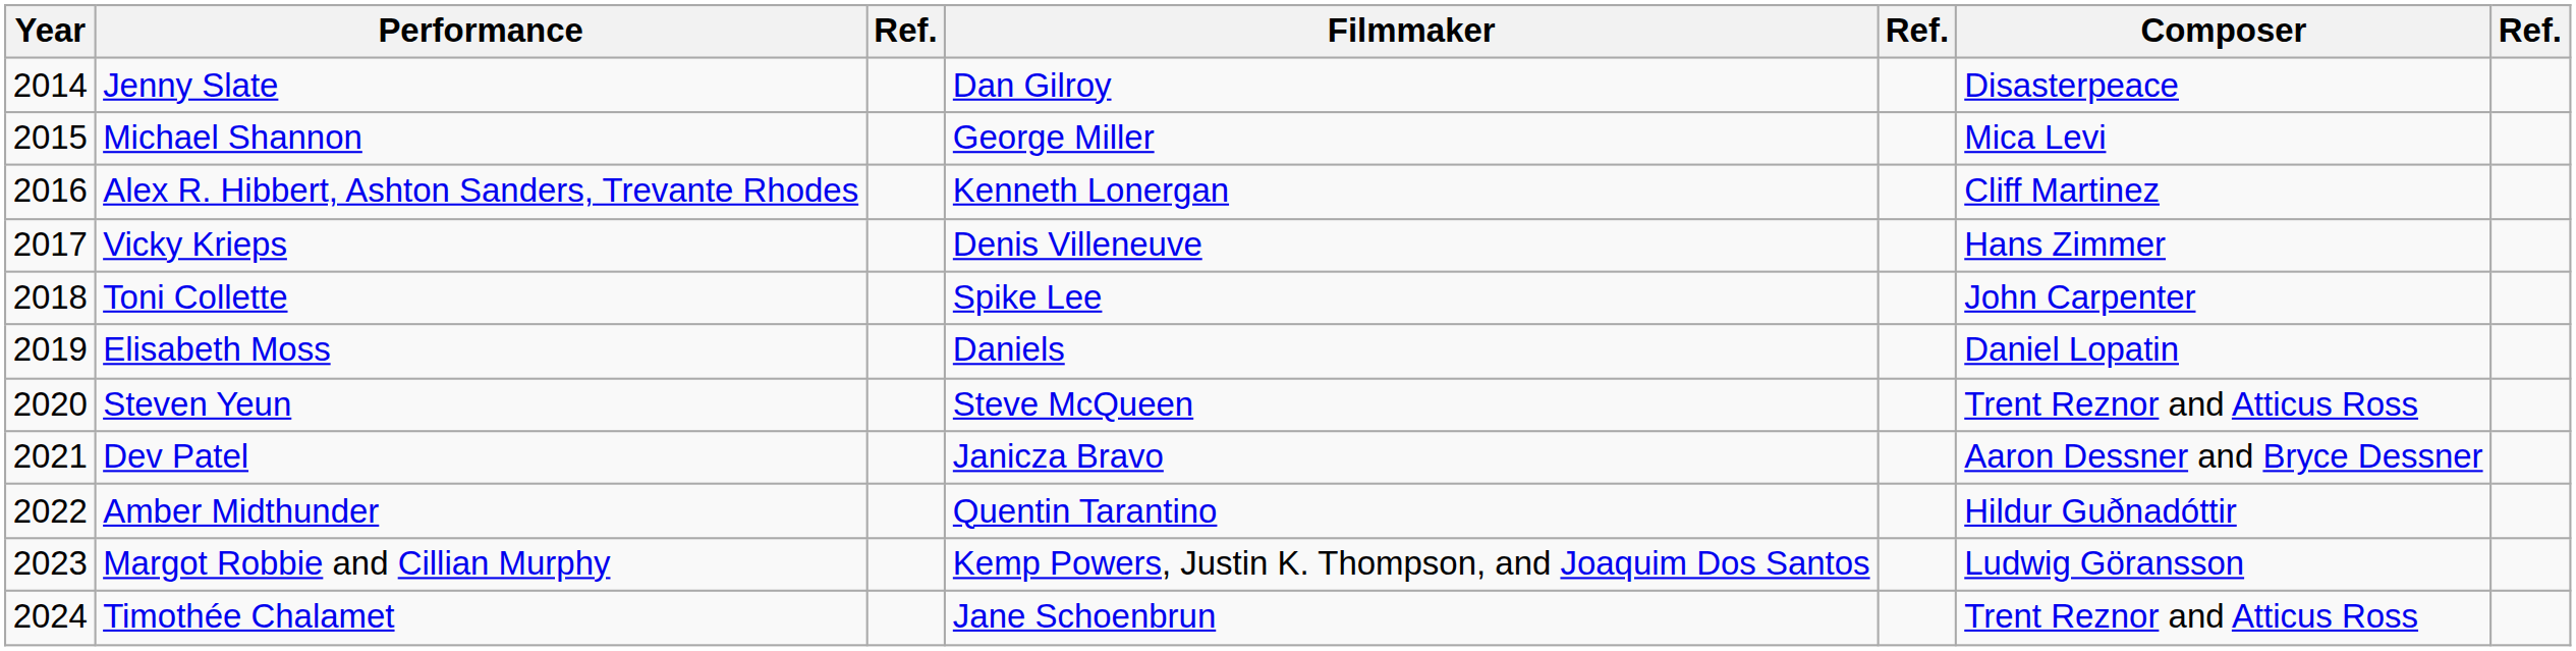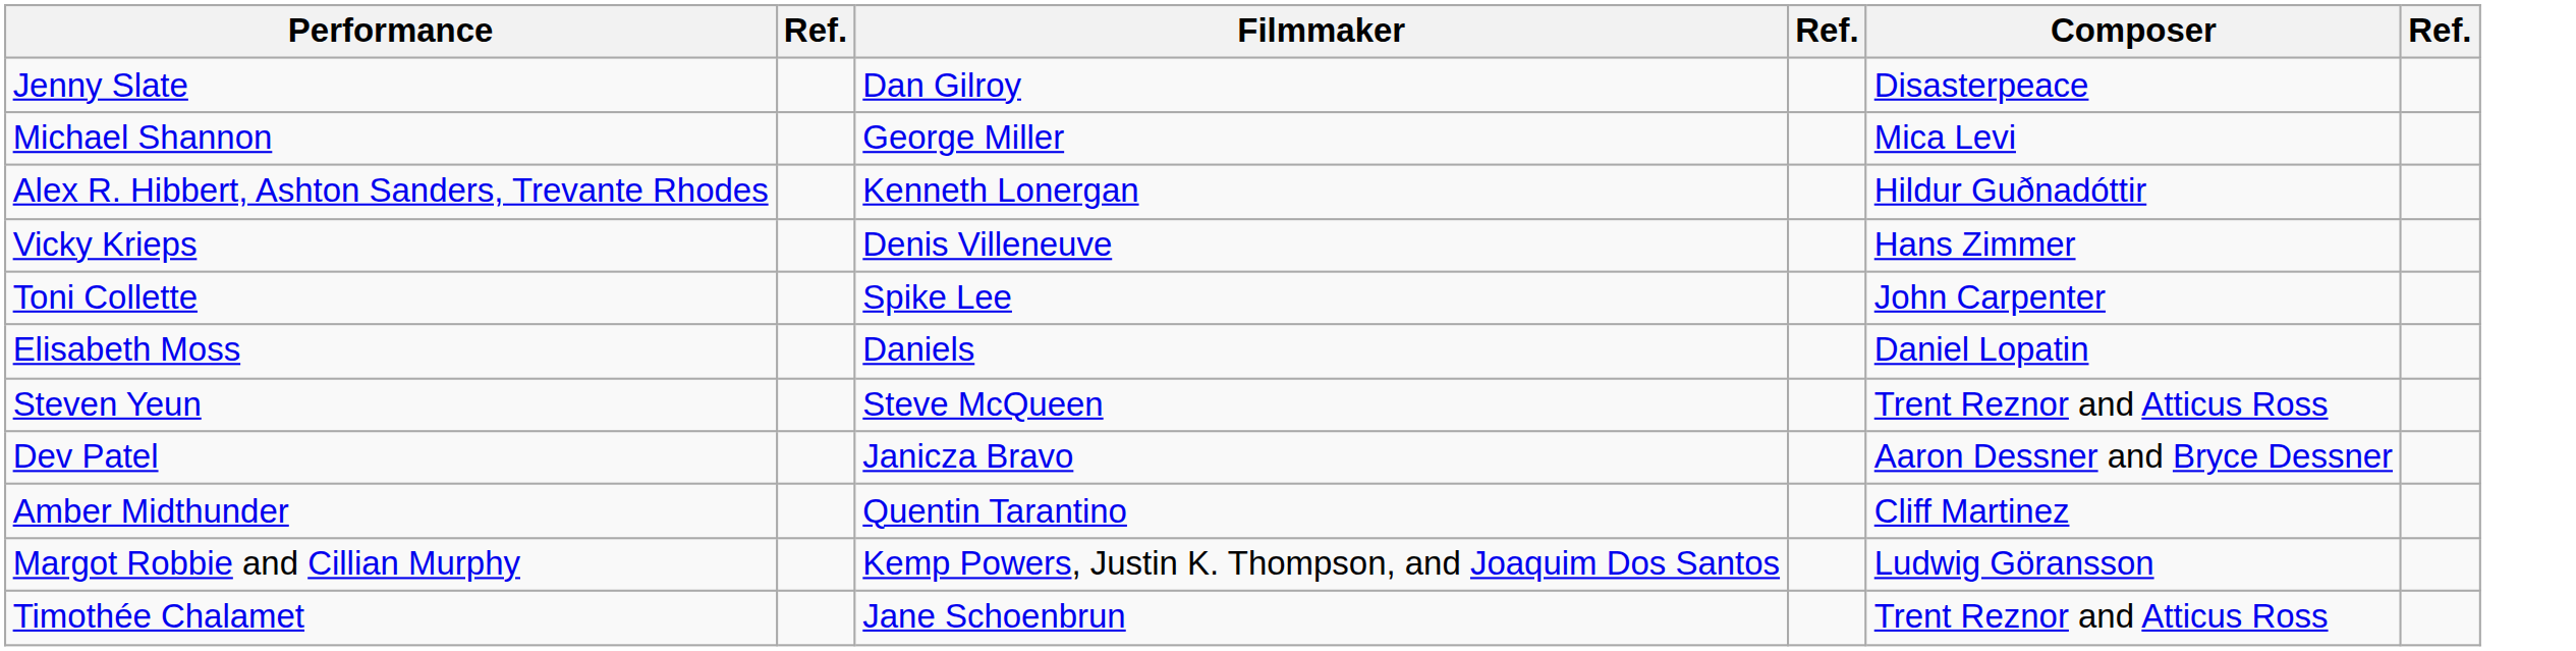 <table class="wikitable sortable">
 <tr>
-<th bgcolor="#efefef">Year</th>
 <th bgcolor="#efefef" class=unsortable>Performance</th>
 <th bgcolor="#efefef" class=unsortable>Ref.</th>
 <th bgcolor="#efefef" class=unsortable>Filmmaker</th>
 <th bgcolor="#efefef" class=unsortable>Ref.</th>
 <th bgcolor="#efefef" class=unsortable>Composer</th>
 <th bgcolor="#efefef" class=unsortable>Ref.</th>
 </tr>
 <tr>
-<td>2014</td>
 <td><a href='#'>Jenny Slate</a></td>
 <td align="center"></td>
 <td><a href='#'>Dan Gilroy</a></td>
 <td align="center"></td>
 <td><a href='#'>Disasterpeace</a></td>
 <td align="center"></td>
 </tr>
 <tr>
-<td>2015</td>
 <td><a href='#'>Michael Shannon</a></td>
 <td align="center"></td>
 <td><a href='#'>George Miller</a></td>
 <td align="center"></td>
 <td><a href='#'>Mica Levi</a></td>
 <td align="center"></td>
 </tr>
 <tr>
-<td>2016</td>
 <td><a href='#'>Alex R. Hibbert, Ashton Sanders, Trevante Rhodes</a></td>
 <td align="center"></td>
 <td><a href='#'>Kenneth Lonergan</a></td>
 <td align="center"></td>
-<td><a href='#'>Cliff Martinez</a></td>
+<td><a href='#'>Hildur Guðnadóttir</a></td>
 <td align="center"></td>
 </tr>
 <tr>
-<td>2017</td>
 <td><a href='#'>Vicky Krieps</a></td>
 <td align="center"></td>
 <td><a href='#'>Denis Villeneuve</a></td>
 <td align="center"></td>
 <td><a href='#'>Hans Zimmer</a></td>
 <td align="center"></td>
 </tr>
 <tr>
-<td>2018</td>
 <td><a href='#'>Toni Collette</a></td>
 <td align="center"></td>
 <td><a href='#'>Spike Lee</a></td>
 <td align="center"></td>
 <td><a href='#'>John Carpenter</a></td>
 <td align="center"></td>
 </tr>
 <tr>
-<td>2019</td>
 <td><a href='#'>Elisabeth Moss</a></td>
 <td align="center"></td>
 <td><a href='#'>Daniels</a></td>
 <td align="center"></td>
 <td><a href='#'>Daniel Lopatin</a></td>
 <td align="center"></td>
 </tr>
 <tr>
-<td>2020</td>
 <td><a href='#'>Steven Yeun</a></td>
 <td align="center"></td>
 <td><a href='#'>Steve McQueen</a></td>
 <td align="center"></td>
 <td><a href='#'>Trent Reznor</a> and <a href='#'>Atticus Ross</a></td>
 <td align="center"></td>
 </tr>
 <tr>
-<td>2021</td>
 <td><a href='#'>Dev Patel</a></td>
 <td align="center"></td>
 <td><a href='#'>Janicza Bravo</a></td>
 <td align="center"></td>
 <td><a href='#'>Aaron Dessner</a> and <a href='#'>Bryce Dessner</a></td>
 <td align="center"></td>
 </tr>
 <tr>
-<td>2022</td>
 <td><a href='#'>Amber Midthunder</a></td>
 <td align="center"></td>
 <td><a href='#'>Quentin Tarantino</a></td>
 <td align="center"></td>
-<td><a href='#'>Hildur Guðnadóttir</a></td>
+<td><a href='#'>Cliff Martinez</a></td>
 <td align="center"></td>
 </tr>
 <tr>
-<td>2023</td>
 <td><a href='#'>Margot Robbie</a> and <a href='#'>Cillian Murphy</a></td>
 <td align="center"></td>
 <td><a href='#'>Kemp Powers</a>, Justin K. Thompson, and <a href='#'>Joaquim Dos Santos</a></td>
 <td align="center"></td>
 <td><a href='#'>Ludwig Göransson</a></td>
 <td align="center"></td>
 </tr>
 <tr>
-<td>2024</td>
 <td><a href='#'>Timothée Chalamet</a></td>
 <td align="center"></td>
 <td><a href='#'>Jane Schoenbrun</a></td>
 <td align="center"></td>
 <td><a href='#'>Trent Reznor</a> and <a href='#'>Atticus Ross</a></td>
 <td align="center"></td>
 </tr>
 </table>
